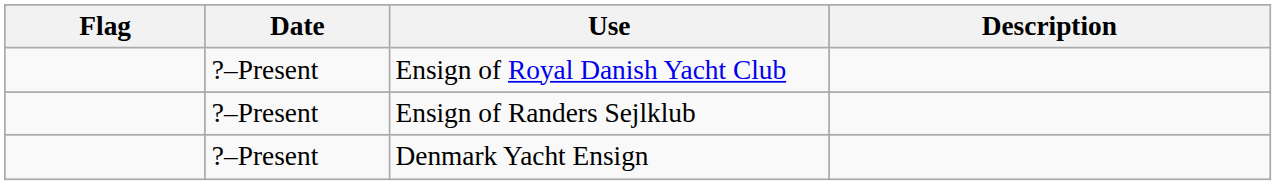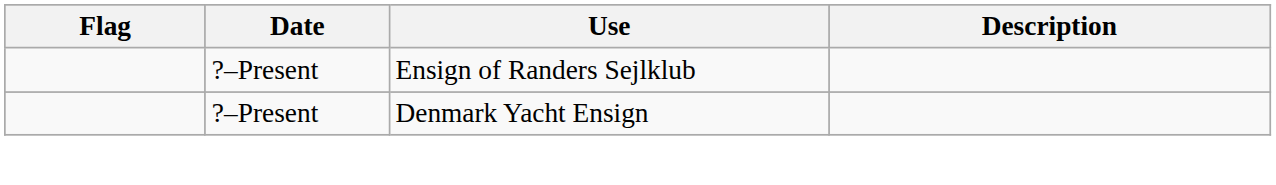 <table class="wikitable">
 <tr>
 <th style="width:110px;">Flag</th>
 <th style="width:100px;">Date</th>
 <th style="width:250px;">Use</th>
 <th style="width:250px;">Description</th>
-</tr>
-<tr>
-<td></td>
-<td>?–Present</td>
-<td>Ensign of <a href='#'>Royal Danish Yacht Club</a></td>
-<td></td>
 </tr>
 <tr>
 <td></td>
 <td>?–Present</td>
 <td>Ensign of Randers Sejlklub</td>
 <td></td>
 </tr>
 <tr>
 <td></td>
 <td>?–Present</td>
 <td>Denmark Yacht Ensign</td>
 <td></td>
 </tr>
 </table>
